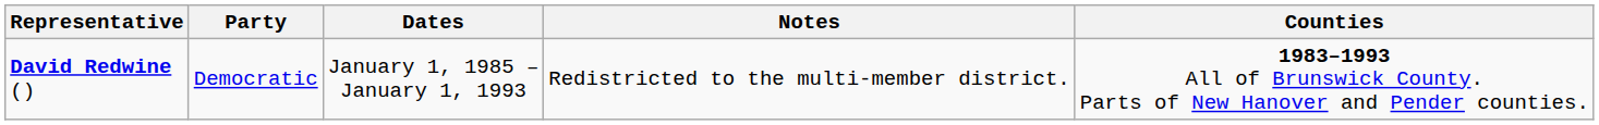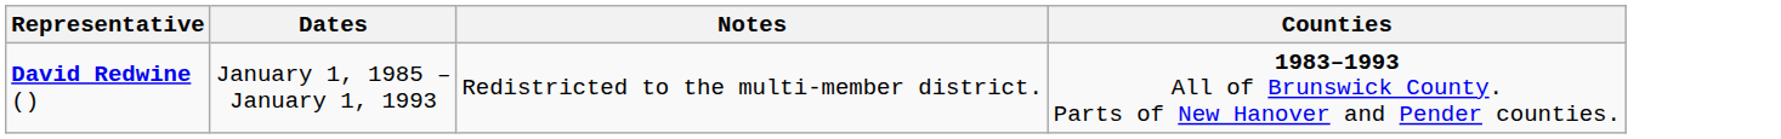 <table class=wikitable style="text-align:center">
 <tr>
 <th>Representative</th>
-<th>Party</th>
 <th>Dates</th>
 <th>Notes</th>
 <th>Counties</th>
 </tr>
 <tr style="height:3em">
 <td align=left><strong><a href='#'>David Redwine</a></strong><br>()</td>
-<td><a href='#'>Democratic</a></td>
 <td nowrap>January 1, 1985 – <br> January 1, 1993</td>
 <td>Redistricted to the multi-member district.</td>
 <td><strong>1983–1993</strong><br> All of <a href='#'>Brunswick County</a>. <br> Parts of <a href='#'>New Hanover</a> and <a href='#'>Pender</a> counties.</td>
 </tr>
 </table>
